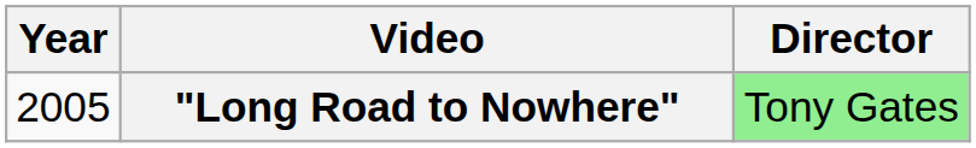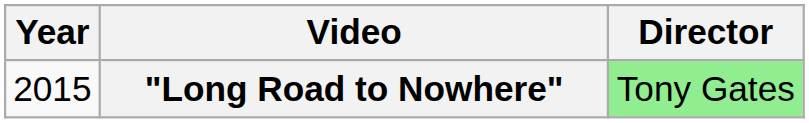 <table class="wikitable plainrowheaders">
 <tr>
 <th>Year</th>
 <th style="width:14em;">Video</th>
 <th>Director</th>
 </tr>
 <tr>
-<td>2005</td>
+<td>2015</td>
 <th scope="row">"Long Road to Nowhere"</th>
 <td style="background: lightgreen;">Tony Gates</td>
 </tr>
 </table>
